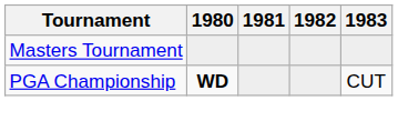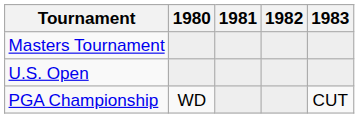 <table class="wikitable" style="font-size:95%;text-align:center;">
 <tr>
 <th>Tournament</th>
 <th>1980</th>
 <th>1981</th>
 <th>1982</th>
 <th>1983</th>
 </tr>
 <tr>
 <td align=left><a href='#'>Masters Tournament</a></td>
 <td style="background:#eeeeee;"></td>
 <td style="background:#eeeeee;"></td>
 <td style="background:#eeeeee;"></td>
 <td style="background:#eeeeee;"></td>
 </tr>
 <tr>
+<td align=left><a href='#'>U.S. Open</a></td>
+<td style="background:#eeeeee;"></td>
+<td style="background:#eeeeee;"></td>
+<td style="background:#eeeeee;"></td>
+<td style="background:#eeeeee;"></td>
+</tr>
+<tr>
 <td align=left><a href='#'>PGA Championship</a></td>
-<td><strong>WD</strong></td>
+<td>WD</td>
 <td style="background:#eeeeee;"></td>
 <td style="background:#eeeeee;"></td>
 <td>CUT</td>
 </tr>
 </table>
